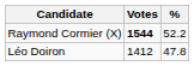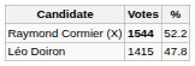 <table class="wikitable">
 <tr>
 <th>Candidate</th>
 <th>Votes</th>
 <th>%</th>
 </tr>
 <tr>
 <td>Raymond Cormier (X)</td>
 <td><strong>1544</strong></td>
 <td>52.2</td>
 </tr>
 <tr>
 <td>Léo Doiron</td>
-<td>1412</td>
+<td>1415</td>
 <td>47.8</td>
 </tr>
 </table>
